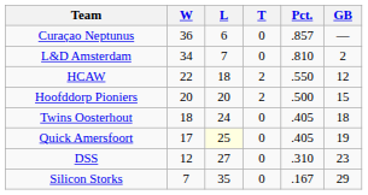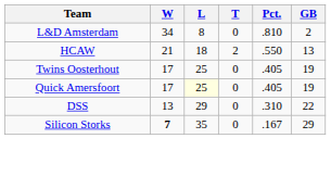 <table class="wikitable" width="50%" style="text-align:center;">
 <tr>
 <th width="30%">Team</th>
 <th width="7%"><a href='#'>W</a></th>
 <th width="7%"><a href='#'>L</a></th>
 <th width="7%"><a href='#'>T</a></th>
 <th width="8%"><a href='#'>Pct.</a></th>
 <th width="7%"><a href='#'>GB</a></th>
 </tr>
 <tr>
-<td><a href='#'>Curaçao Neptunus</a></td>
-<td>36</td>
-<td>6</td>
-<td>0</td>
-<td>.857</td>
-<td>—</td>
-</tr>
-<tr>
 <td><a href='#'>L&D Amsterdam</a></td>
 <td>34</td>
-<td>7</td>
+<td>8</td>
 <td>0</td>
 <td>.810</td>
 <td>2</td>
 </tr>
 <tr>
 <td><a href='#'>HCAW</a></td>
-<td>22</td>
+<td>21</td>
 <td>18</td>
 <td>2</td>
 <td>.550</td>
-<td>12</td>
-</tr>
-<tr>
-<td><a href='#'>Hoofddorp Pioniers</a></td>
-<td>20</td>
-<td>20</td>
-<td>2</td>
-<td>.500</td>
-<td>15</td>
+<td>13</td>
 </tr>
 <tr>
 <td><a href='#'>Twins Oosterhout</a></td>
-<td>18</td>
-<td>24</td>
+<td>17</td>
+<td>25</td>
 <td>0</td>
 <td>.405</td>
-<td>18</td>
+<td>19</td>
 </tr>
 <tr>
 <td><a href='#'>Quick Amersfoort</a></td>
 <td>17</td>
 <td style="background: lightyellow;">25</td>
 <td>0</td>
 <td>.405</td>
 <td>19</td>
 </tr>
 <tr>
 <td><a href='#'>DSS</a></td>
-<td>12</td>
-<td>27</td>
+<td>13</td>
+<td>29</td>
 <td>0</td>
 <td>.310</td>
-<td>23</td>
+<td>22</td>
 </tr>
 <tr>
 <td><a href='#'>Silicon Storks</a></td>
-<td>7</td>
+<td><strong>7</strong></td>
 <td>35</td>
 <td>0</td>
 <td>.167</td>
 <td>29</td>
 </tr>
 </table>
